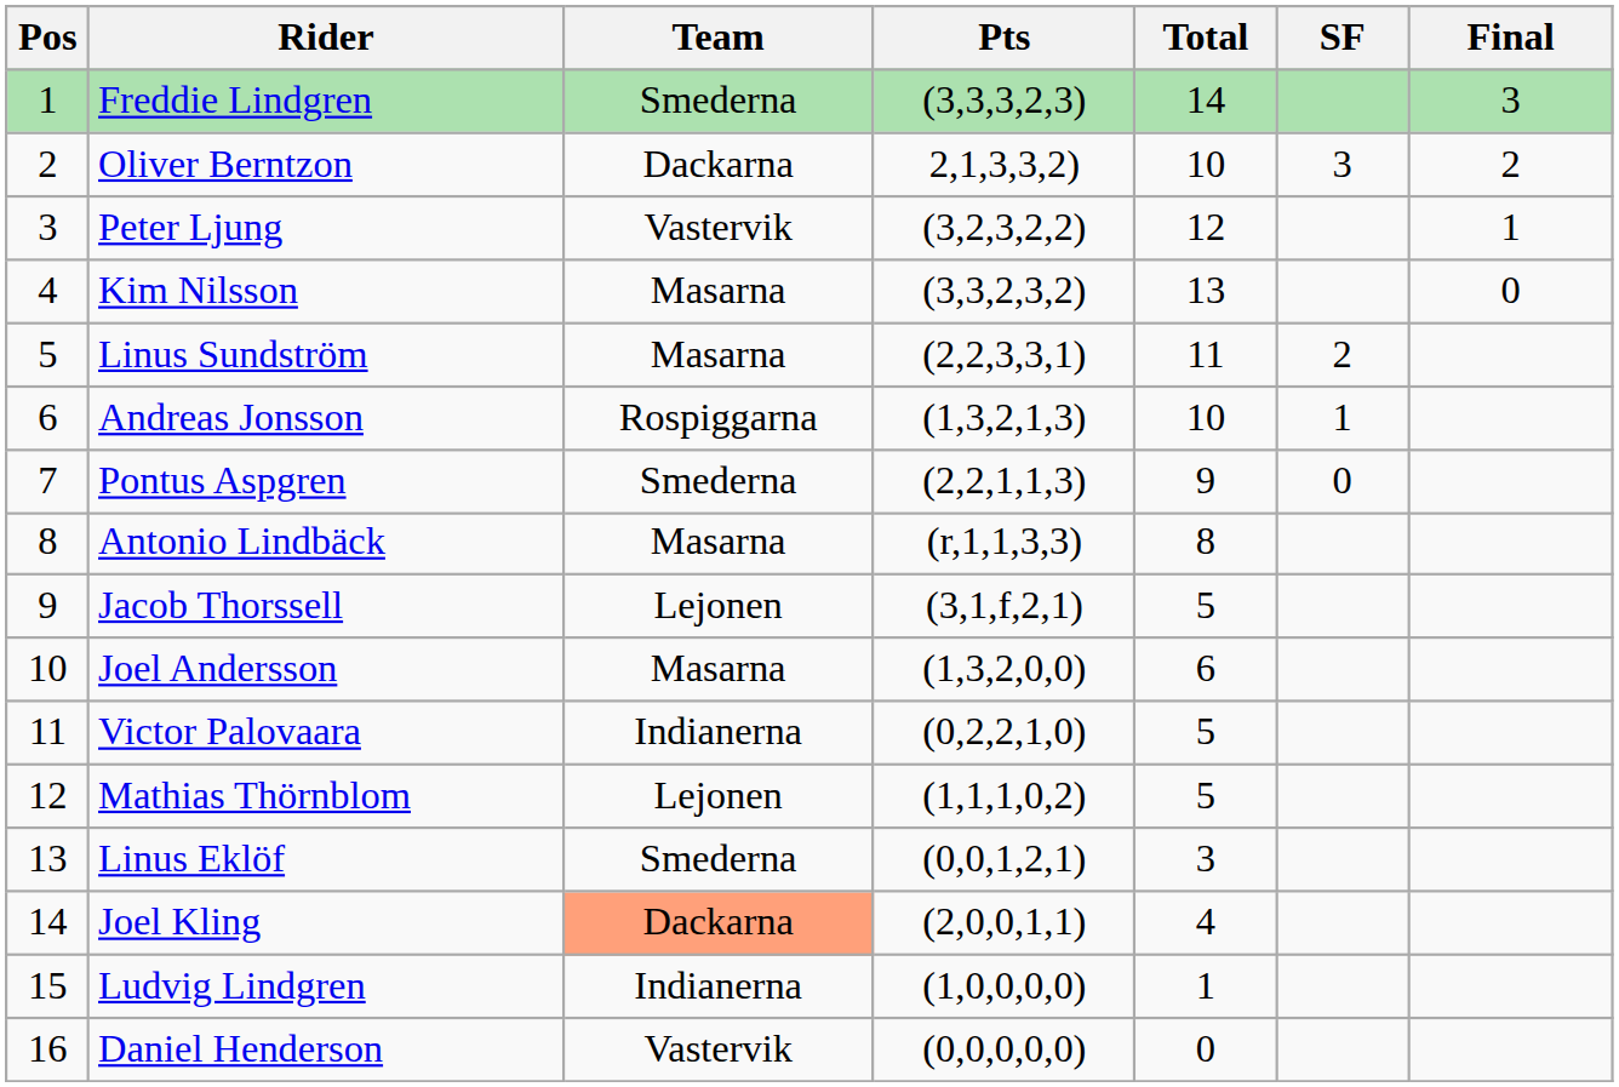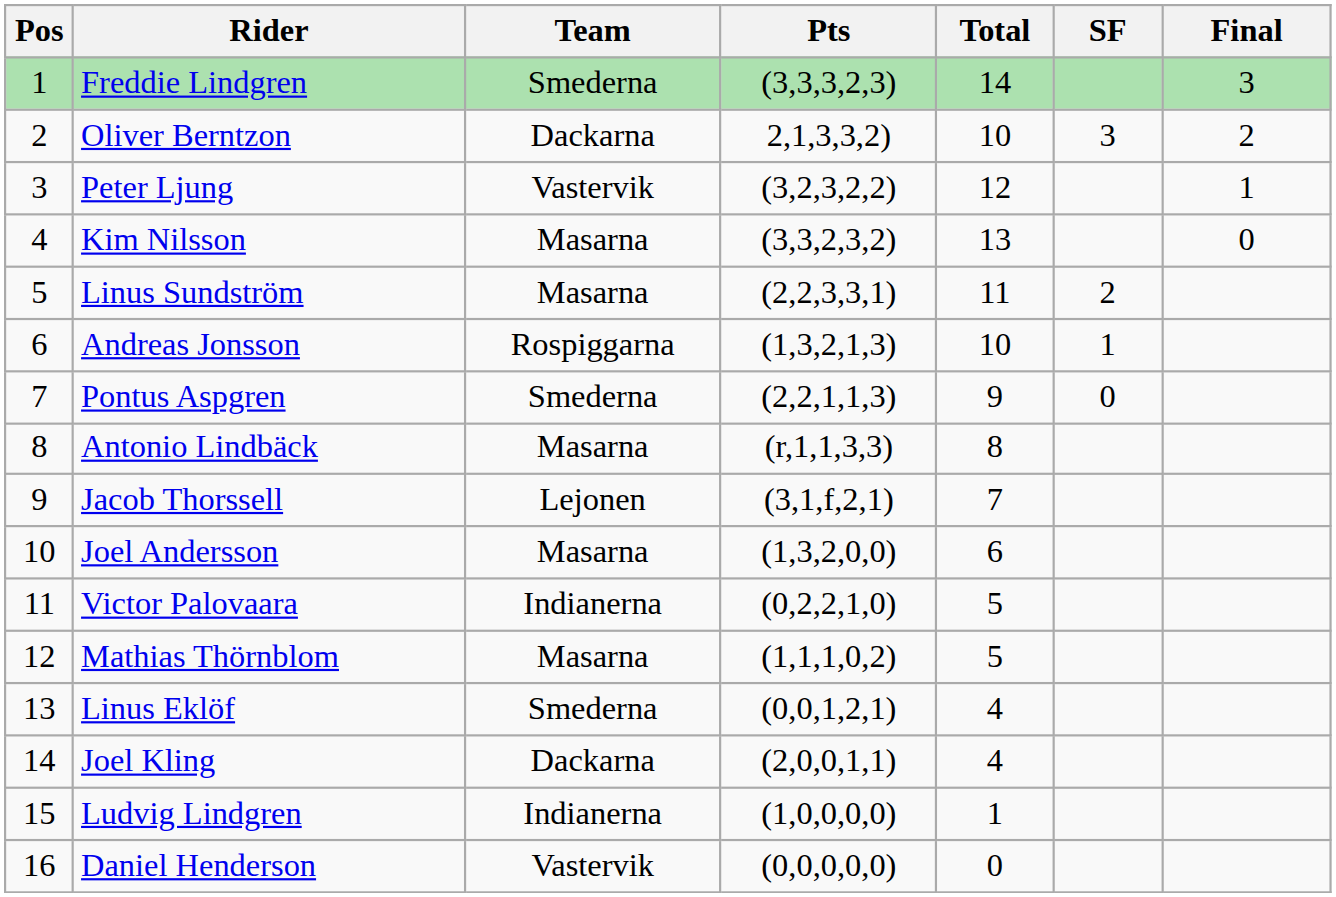 <table class=wikitable style="font-size:93%;">
 <tr>
 <th width=25px>Pos</th>
 <th width=200px>Rider</th>
 <th width=120px>Team</th>
 <th width=100px>Pts</th>
 <th width=50px>Total</th>
 <th width=50px>SF</th>
 <th width=80px>Final</th>
 </tr>
 <tr align=center style="background:#ACE1AF;">
 <td>1</td>
 <td align=left><a href='#'>Freddie Lindgren</a></td>
 <td>Smederna</td>
 <td>(3,3,3,2,3)</td>
 <td>14</td>
 <td></td>
 <td>3</td>
 </tr>
 <tr align=center>
 <td>2</td>
 <td align=left><a href='#'>Oliver Berntzon</a></td>
 <td>Dackarna</td>
 <td>2,1,3,3,2)</td>
 <td>10</td>
 <td>3</td>
 <td>2</td>
 </tr>
 <tr align=center>
 <td>3</td>
 <td align=left><a href='#'>Peter Ljung</a></td>
 <td>Vastervik</td>
 <td>(3,2,3,2,2)</td>
 <td>12</td>
 <td></td>
 <td>1</td>
 </tr>
 <tr align=center>
 <td>4</td>
 <td align=left><a href='#'>Kim Nilsson</a></td>
 <td>Masarna</td>
 <td>(3,3,2,3,2)</td>
 <td>13</td>
 <td></td>
 <td>0</td>
 </tr>
 <tr align=center>
 <td>5</td>
 <td align=left><a href='#'>Linus Sundström</a></td>
 <td>Masarna</td>
 <td>(2,2,3,3,1)</td>
 <td>11</td>
 <td>2</td>
 <td></td>
 </tr>
 <tr align=center>
 <td>6</td>
 <td align=left><a href='#'>Andreas Jonsson</a></td>
 <td>Rospiggarna</td>
 <td>(1,3,2,1,3)</td>
 <td>10</td>
 <td>1</td>
 <td></td>
 </tr>
 <tr align=center>
 <td>7</td>
 <td align=left><a href='#'>Pontus Aspgren</a></td>
 <td>Smederna</td>
 <td>(2,2,1,1,3)</td>
 <td>9</td>
 <td>0</td>
 <td></td>
 </tr>
 <tr align=center>
 <td>8</td>
 <td align=left><a href='#'>Antonio Lindbäck</a></td>
 <td>Masarna</td>
 <td>(r,1,1,3,3)</td>
 <td>8</td>
 <td></td>
 <td></td>
 </tr>
 <tr align=center>
 <td>9</td>
 <td align=left><a href='#'>Jacob Thorssell</a></td>
 <td>Lejonen</td>
 <td>(3,1,f,2,1)</td>
-<td>5</td>
+<td>7</td>
 <td></td>
 <td></td>
 </tr>
 <tr align=center>
 <td>10</td>
 <td align=left><a href='#'>Joel Andersson</a></td>
 <td>Masarna</td>
 <td>(1,3,2,0,0)</td>
 <td>6</td>
 <td></td>
 <td></td>
 </tr>
 <tr align=center>
 <td>11</td>
 <td align=left><a href='#'>Victor Palovaara</a></td>
 <td>Indianerna</td>
 <td>(0,2,2,1,0)</td>
 <td>5</td>
 <td></td>
 <td></td>
 </tr>
 <tr align=center>
 <td>12</td>
 <td align=left><a href='#'>Mathias Thörnblom</a></td>
-<td>Lejonen</td>
+<td>Masarna</td>
 <td>(1,1,1,0,2)</td>
 <td>5</td>
 <td></td>
 <td></td>
 </tr>
 <tr align=center>
 <td>13</td>
 <td align=left><a href='#'>Linus Eklöf</a></td>
 <td>Smederna</td>
 <td>(0,0,1,2,1)</td>
-<td>3</td>
+<td>4</td>
 <td></td>
 <td></td>
 </tr>
 <tr align=center>
 <td>14</td>
 <td align=left><a href='#'>Joel Kling</a></td>
-<td style="background: lightsalmon;">Dackarna</td>
+<td>Dackarna</td>
 <td>(2,0,0,1,1)</td>
 <td>4</td>
 <td></td>
 <td></td>
 </tr>
 <tr align=center>
 <td>15</td>
 <td align=left><a href='#'>Ludvig Lindgren</a></td>
 <td>Indianerna</td>
 <td>(1,0,0,0,0)</td>
 <td>1</td>
 <td></td>
 <td></td>
 </tr>
 <tr align=center>
 <td>16</td>
 <td align=left><a href='#'>Daniel Henderson</a></td>
 <td>Vastervik</td>
 <td>(0,0,0,0,0)</td>
 <td>0</td>
 <td></td>
 <td></td>
 </tr>
 </table>
